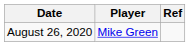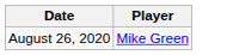 <table class="wikitable">
 <tr>
 <th>Date</th>
 <th>Player</th>
-<th>Ref</th>
 </tr>
 <tr>
 <td>August 26, 2020</td>
 <td><a href='#'>Mike Green</a></td>
-<td></td>
 </tr>
 </table>
